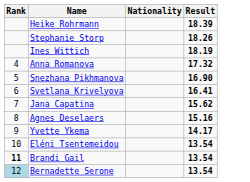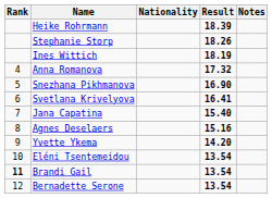 <table class="wikitable sortable" style="text-align:center">
 <tr>
 <th>Rank</th>
 <th>Name</th>
 <th>Nationality</th>
 <th>Result</th>
+<th>Notes</th>
 </tr>
 <tr>
 <td></td>
 <td align=left><a href='#'>Heike Rohrmann</a></td>
 <td align=left></td>
 <td><strong>18.39</strong></td>
+<td></td>
 </tr>
 <tr>
 <td></td>
 <td align=left><a href='#'>Stephanie Storp</a></td>
 <td align=left></td>
 <td><strong>18.26</strong></td>
+<td></td>
 </tr>
 <tr>
 <td></td>
 <td align=left><a href='#'>Ines Wittich</a></td>
 <td align=left></td>
 <td><strong>18.19</strong></td>
+<td></td>
 </tr>
 <tr>
 <td>4</td>
 <td align=left><a href='#'>Anna Romanova</a></td>
 <td align=left></td>
 <td><strong>17.32</strong></td>
+<td></td>
 </tr>
 <tr>
 <td>5</td>
 <td align=left><a href='#'>Snezhana Pikhmanova</a></td>
 <td align=left></td>
 <td><strong>16.90</strong></td>
+<td></td>
 </tr>
 <tr>
 <td>6</td>
 <td align=left><a href='#'>Svetlana Krivelyova</a></td>
 <td align=left></td>
 <td><strong>16.41</strong></td>
+<td></td>
 </tr>
 <tr>
 <td>7</td>
 <td align=left><a href='#'>Jana Capatina</a></td>
 <td align=left></td>
-<td><strong>15.62</strong></td>
+<td><strong>15.40</strong></td>
+<td></td>
 </tr>
 <tr>
 <td>8</td>
 <td align=left><a href='#'>Agnes Deselaers</a></td>
 <td align=left></td>
 <td><strong>15.16</strong></td>
+<td></td>
 </tr>
 <tr>
 <td>9</td>
 <td align=left><a href='#'>Yvette Ykema</a></td>
 <td align=left></td>
-<td><strong>14.17</strong></td>
+<td><strong>14.20</strong></td>
+<td></td>
 </tr>
 <tr>
 <td>10</td>
 <td align=left><a href='#'>Eléni Tsentemeidou</a></td>
 <td align=left></td>
 <td><strong>13.54</strong></td>
+<td></td>
 </tr>
 <tr>
 <td><strong>11</strong></td>
 <td align=left><a href='#'>Brandi Gail</a></td>
 <td align=left></td>
 <td><strong>13.54</strong></td>
+<td></td>
 </tr>
 <tr>
-<td style="background: lightblue;">12</td>
+<td>12</td>
 <td align=left><a href='#'>Bernadette Serone</a></td>
 <td align=left></td>
 <td><strong>13.54</strong></td>
+<td></td>
 </tr>
 </table>
